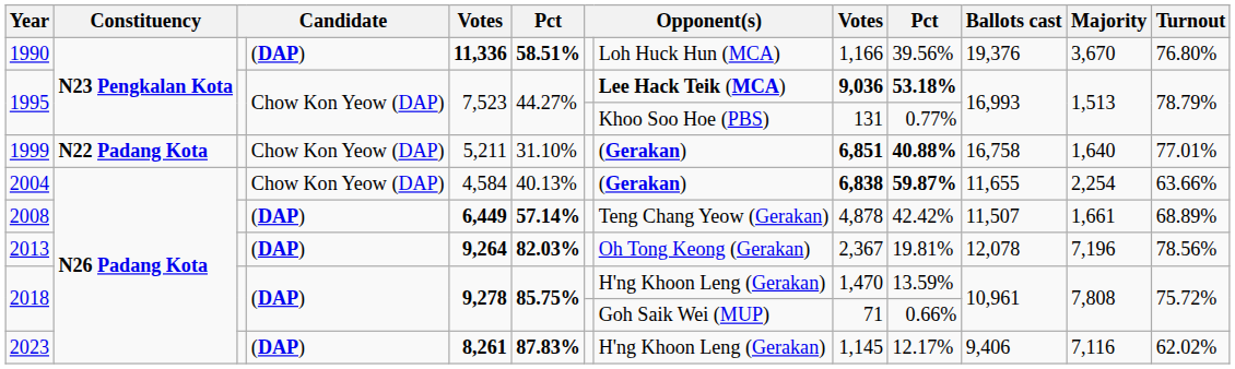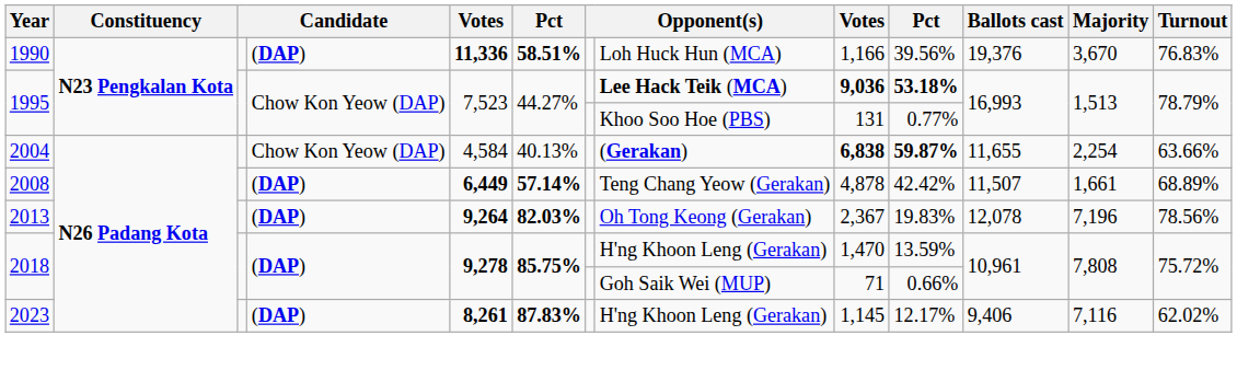 <table class="wikitable" style="margin:0.5em ; font-size:95%">
 <tr>
 <th>Year</th>
 <th>Constituency</th>
 <th colspan=2>Candidate</th>
 <th>Votes</th>
 <th>Pct</th>
 <th colspan=2>Opponent(s)</th>
 <th>Votes</th>
 <th>Pct</th>
 <th>Ballots cast</th>
 <th>Majority</th>
 <th>Turnout</th>
 </tr>
 <tr>
 <td><a href='#'>1990</a></td>
 <td rowspan="3"><strong>N23 <a href='#'>Pengkalan Kota</a></strong></td>
 <td></td>
 <td> (<a href='#'><strong>DAP</strong></a>)</td>
 <td align="right"><strong>11,336</strong></td>
 <td><strong>58.51%</strong></td>
 <td></td>
 <td>Loh Huck Hun (<a href='#'>MCA</a>)</td>
 <td align="right">1,166</td>
 <td>39.56%</td>
 <td>19,376</td>
 <td>3,670</td>
-<td>76.80%</td>
+<td>76.83%</td>
 </tr>
 <tr>
 <td rowspan="2"><a href='#'>1995</a></td>
 <td rowspan="2" ></td>
 <td rowspan="2">Chow Kon Yeow (<a href='#'>DAP</a>)</td>
 <td rowspan="2" align="right">7,523</td>
 <td rowspan="2">44.27%</td>
 <td></td>
 <td><strong>Lee Hack Teik</strong> (<a href='#'><strong>MCA</strong></a>)</td>
 <td align=right><strong>9,036</strong></td>
 <td><strong>53.18%</strong></td>
 <td rowspan="2">16,993</td>
 <td rowspan="2">1,513</td>
 <td rowspan="2">78.79%</td>
 </tr>
 <tr>
 <td></td>
 <td>Khoo Soo Hoe (<a href='#'>PBS</a>)</td>
 <td align=right>131</td>
 <td align=right>0.77%</td>
-</tr>
-<tr>
-<td><a href='#'>1999</a></td>
-<td><strong>N22 <a href='#'>Padang Kota</a></strong></td>
-<td></td>
-<td>Chow Kon Yeow (<a href='#'>DAP</a>)</td>
-<td align="right">5,211</td>
-<td>31.10%</td>
-<td></td>
-<td> (<a href='#'><strong>Gerakan</strong></a>)</td>
-<td align="right"><strong>6,851</strong></td>
-<td><strong>40.88%</strong></td>
-<td>16,758</td>
-<td>1,640</td>
-<td>77.01%</td>
 </tr>
 <tr>
 <td><a href='#'>2004</a></td>
 <td rowspan="7"><strong>N26 <a href='#'>Padang Kota</a></strong></td>
 <td></td>
 <td>Chow Kon Yeow (<a href='#'>DAP</a>)</td>
 <td align="right">4,584</td>
 <td>40.13%</td>
 <td></td>
 <td> (<a href='#'><strong>Gerakan</strong></a>)</td>
 <td align="right"><strong>6,838</strong></td>
 <td><strong>59.87%</strong></td>
 <td>11,655</td>
 <td>2,254</td>
 <td>63.66%</td>
 </tr>
 <tr>
 <td><a href='#'>2008</a></td>
 <td></td>
 <td> (<a href='#'><strong>DAP</strong></a>)</td>
 <td align="right"><strong>6,449</strong></td>
 <td><strong>57.14%</strong></td>
 <td></td>
 <td>Teng Chang Yeow (<a href='#'>Gerakan</a>)</td>
 <td align="right">4,878</td>
 <td>42.42%</td>
 <td>11,507</td>
 <td>1,661</td>
 <td>68.89%</td>
 </tr>
 <tr>
 <td><a href='#'>2013</a></td>
 <td></td>
 <td> (<a href='#'><strong>DAP</strong></a>)</td>
 <td align="right"><strong>9,264</strong></td>
 <td><strong>82.03%</strong></td>
 <td></td>
 <td><a href='#'>Oh Tong Keong</a> (<a href='#'>Gerakan</a>)</td>
 <td align="right">2,367</td>
-<td>19.81%</td>
+<td>19.83%</td>
 <td>12,078</td>
 <td>7,196</td>
 <td>78.56%</td>
 </tr>
 <tr>
 <td rowspan="2"><a href='#'>2018</a></td>
 <td rowspan="2" ></td>
 <td rowspan="2"> (<a href='#'><strong>DAP</strong></a>)</td>
 <td rowspan="2" align="right"><strong>9,278</strong></td>
 <td rowspan="2"><strong>85.75%</strong></td>
 <td></td>
 <td>H'ng Khoon Leng (<a href='#'>Gerakan</a>)</td>
 <td align="right">1,470</td>
 <td>13.59%</td>
 <td rowspan="2">10,961</td>
 <td rowspan="2">7,808</td>
 <td rowspan="2">75.72%</td>
 </tr>
 <tr>
 <td bgcolor=></td>
 <td>Goh Saik Wei (<a href='#'>MUP</a>)</td>
 <td align="right">71</td>
 <td align="right">0.66%</td>
 </tr>
 <tr>
 <td><a href='#'>2023</a></td>
 <td></td>
 <td><strong></strong> (<a href='#'><strong>DAP</strong></a>)</td>
 <td align="right"><strong>8,261</strong></td>
 <td><strong>87.83%</strong></td>
 <td bgcolor=></td>
 <td>H'ng Khoon Leng (<a href='#'>Gerakan</a>)</td>
 <td align="right">1,145</td>
 <td>12.17%</td>
 <td>9,406</td>
 <td>7,116</td>
 <td>62.02%</td>
 </tr>
 </table>
